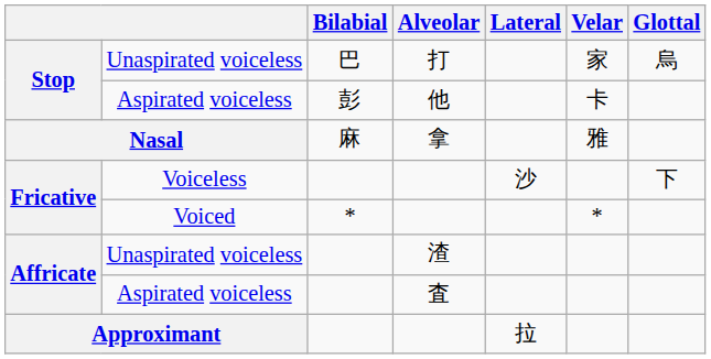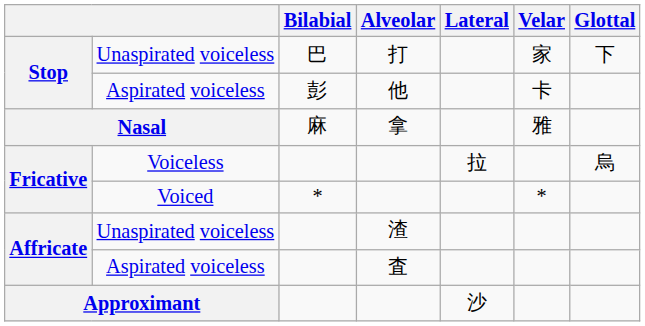 <table class="wikitable" border="1" style="text-align:center">
 <tr>
 <th colspan="2"> </th>
 <th><a href='#'>Bilabial</a></th>
 <th><a href='#'>Alveolar</a></th>
 <th><a href='#'>Lateral</a></th>
 <th><a href='#'>Velar</a></th>
 <th><a href='#'>Glottal</a></th>
 </tr>
 <tr>
 <th rowspan="2"><a href='#'>Stop</a></th>
 <td><a href='#'>Unaspirated</a> <a href='#'>voiceless</a></td>
 <td> 巴</td>
 <td> 打</td>
 <td></td>
 <td> 家</td>
-<td> 烏</td>
+<td> 下</td>
 </tr>
 <tr>
 <td><a href='#'>Aspirated</a> <a href='#'>voiceless</a></td>
 <td> 彭</td>
 <td> 他</td>
 <td></td>
 <td> 卡</td>
 <td></td>
 </tr>
 <tr>
 <th colspan="2"><a href='#'>Nasal</a></th>
 <td> 麻</td>
 <td> 拿</td>
 <td></td>
 <td> 雅</td>
 <td></td>
 </tr>
 <tr>
 <th rowspan="2"><a href='#'>Fricative</a></th>
 <td><a href='#'>Voiceless</a></td>
 <td></td>
 <td></td>
-<td> 沙</td>
+<td> 拉</td>
 <td></td>
-<td> 下</td>
+<td> 烏</td>
 </tr>
 <tr>
 <td><a href='#'>Voiced</a></td>
 <td>*</td>
 <td></td>
 <td></td>
 <td>*</td>
 <td></td>
 </tr>
 <tr>
 <th rowspan="2"><a href='#'>Affricate</a></th>
 <td><a href='#'>Unaspirated</a> <a href='#'>voiceless</a></td>
 <td></td>
 <td> 渣</td>
 <td></td>
 <td></td>
 <td></td>
 </tr>
 <tr>
 <td><a href='#'>Aspirated</a> <a href='#'>voiceless</a></td>
 <td></td>
 <td> 査</td>
 <td></td>
 <td></td>
 <td></td>
 </tr>
 <tr>
 <th colspan=2><a href='#'>Approximant</a></th>
 <td></td>
 <td></td>
-<td> 拉</td>
+<td> 沙</td>
 <td></td>
 <td></td>
 </tr>
 </table>
